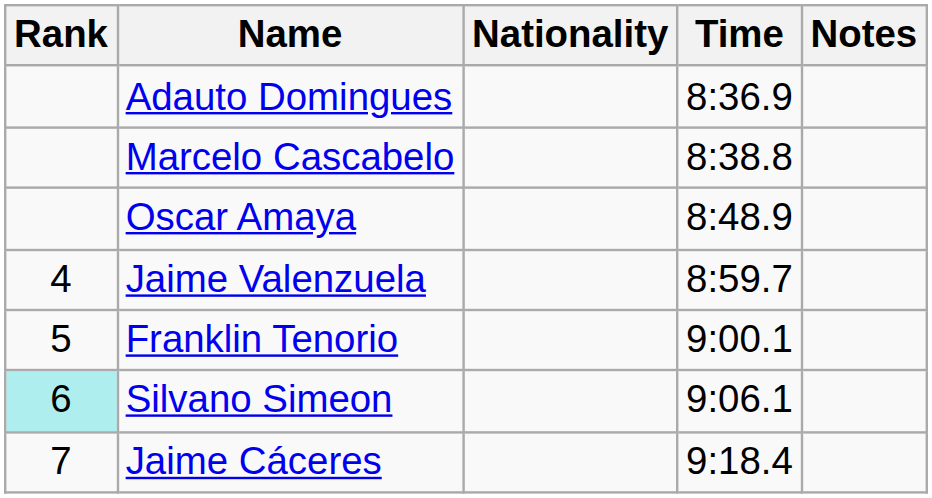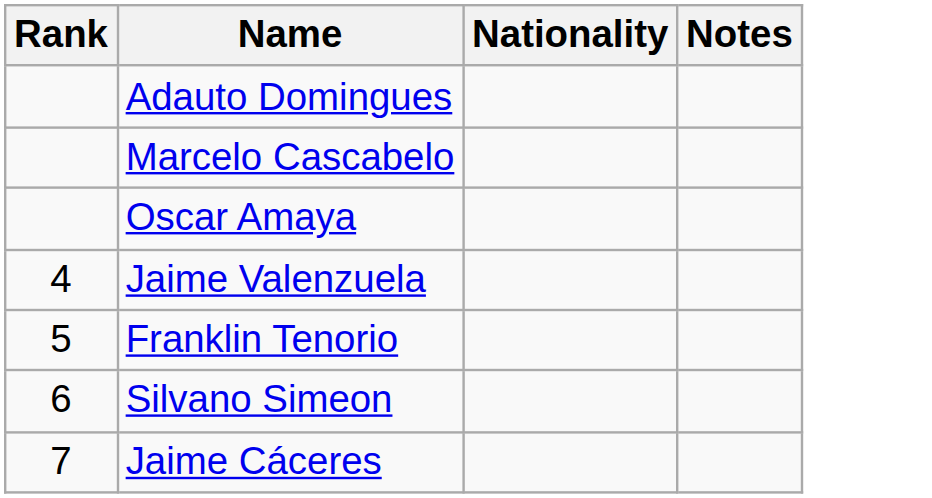 <table class="wikitable sortable" style="text-align:center">
 <tr>
 <th>Rank</th>
 <th>Name</th>
 <th>Nationality</th>
-<th>Time</th>
 <th>Notes</th>
 </tr>
 <tr>
 <td></td>
 <td align=left><a href='#'>Adauto Domingues</a></td>
 <td align=left></td>
-<td>8:36.9</td>
 <td></td>
 </tr>
 <tr>
 <td></td>
 <td align=left><a href='#'>Marcelo Cascabelo</a></td>
 <td align=left></td>
-<td>8:38.8</td>
 <td></td>
 </tr>
 <tr>
 <td></td>
 <td align=left><a href='#'>Oscar Amaya</a></td>
 <td align=left></td>
-<td>8:48.9</td>
 <td></td>
 </tr>
 <tr>
 <td>4</td>
 <td align=left><a href='#'>Jaime Valenzuela</a></td>
 <td align=left></td>
-<td>8:59.7</td>
 <td></td>
 </tr>
 <tr>
 <td>5</td>
 <td align=left><a href='#'>Franklin Tenorio</a></td>
 <td align=left></td>
-<td>9:00.1</td>
 <td></td>
 </tr>
 <tr>
-<td style="background: paleturquoise;">6</td>
+<td>6</td>
 <td align=left><a href='#'>Silvano Simeon</a></td>
 <td align=left></td>
-<td>9:06.1</td>
 <td></td>
 </tr>
 <tr>
 <td>7</td>
 <td align=left><a href='#'>Jaime Cáceres</a></td>
 <td align=left></td>
-<td>9:18.4</td>
 <td></td>
 </tr>
 </table>
